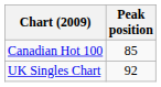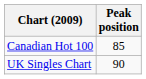 <table class="wikitable">
 <tr>
 <th>Chart (2009)</th>
 <th>Peak<br>position</th>
 </tr>
 <tr>
 <td align="left"><a href='#'>Canadian Hot 100</a></td>
 <td align="center">85</td>
 </tr>
 <tr>
 <td><a href='#'>UK Singles Chart</a></td>
-<td align="center">92</td>
+<td align="center">90</td>
 </tr>
 </table>
